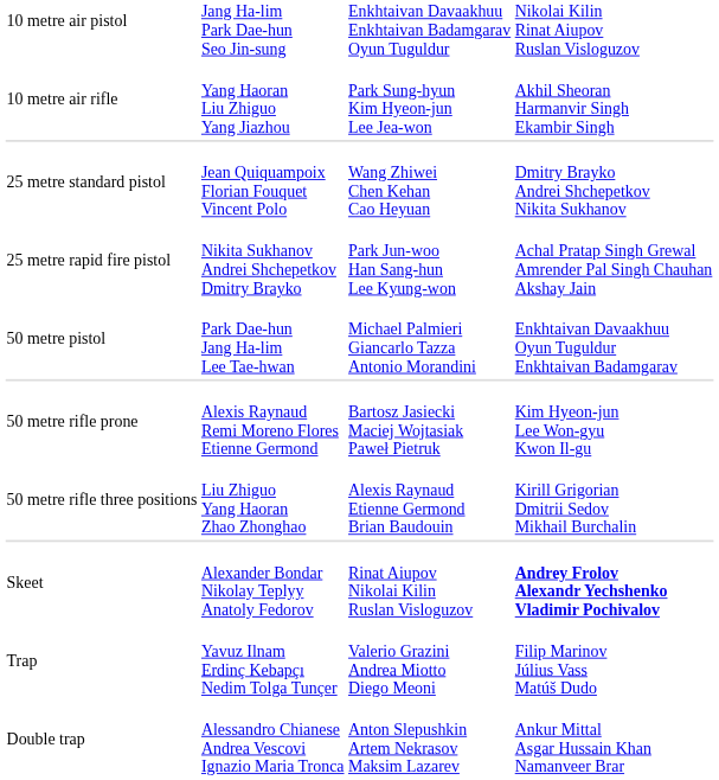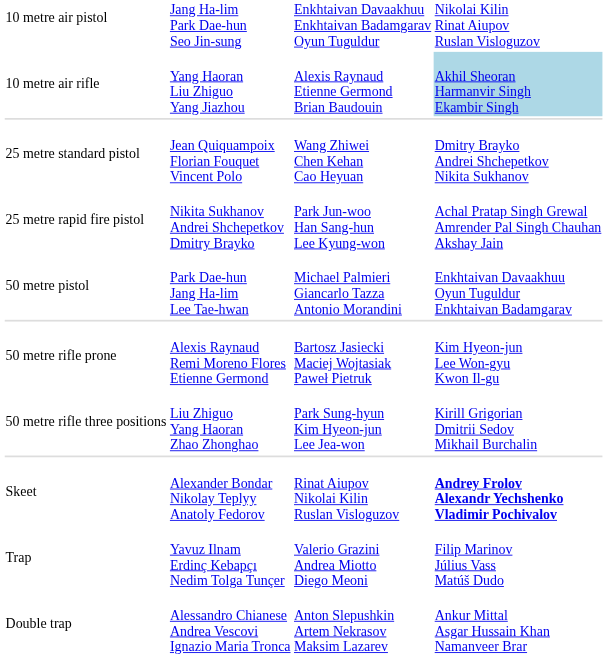 <table>
 <tr>
 <td>10 metre air pistol<br></td>
 <td><br><a href='#'>Jang Ha-lim</a><br><a href='#'>Park Dae-hun</a><br><a href='#'>Seo Jin-sung</a></td>
 <td><br><a href='#'>Enkhtaivan Davaakhuu</a><br><a href='#'>Enkhtaivan Badamgarav</a><br><a href='#'>Oyun Tuguldur</a></td>
 <td><br><a href='#'>Nikolai Kilin</a><br><a href='#'>Rinat Aiupov</a><br><a href='#'>Ruslan Visloguzov</a></td>
 </tr>
 <tr>
 <td>10 metre air rifle<br></td>
 <td><br><a href='#'>Yang Haoran</a><br><a href='#'>Liu Zhiguo</a><br><a href='#'>Yang Jiazhou</a></td>
-<td><br><a href='#'>Park Sung-hyun</a><br><a href='#'>Kim Hyeon-jun</a><br><a href='#'>Lee Jea-won</a></td>
-<td><br><a href='#'>Akhil Sheoran</a><br><a href='#'>Harmanvir Singh</a><br><a href='#'>Ekambir Singh</a></td>
+<td><br><a href='#'>Alexis Raynaud</a><br><a href='#'>Etienne Germond</a><br><a href='#'>Brian Baudouin</a></td>
+<td style="background: lightblue;"><br><a href='#'>Akhil Sheoran</a><br><a href='#'>Harmanvir Singh</a><br><a href='#'>Ekambir Singh</a></td>
 </tr>
 <tr bgcolor=#DDDDDD>
 <td colspan=7></td>
 </tr>
 <tr>
 <td>25 metre standard pistol<br></td>
 <td><br><a href='#'>Jean Quiquampoix</a><br><a href='#'>Florian Fouquet</a><br><a href='#'>Vincent Polo</a></td>
 <td><br><a href='#'>Wang Zhiwei</a><br><a href='#'>Chen Kehan</a><br><a href='#'>Cao Heyuan</a></td>
 <td><br><a href='#'>Dmitry Brayko</a><br><a href='#'>Andrei Shchepetkov</a><br><a href='#'>Nikita Sukhanov</a></td>
 </tr>
 <tr>
 <td>25 metre rapid fire pistol<br></td>
 <td><br><a href='#'>Nikita Sukhanov</a><br><a href='#'>Andrei Shchepetkov</a><br><a href='#'>Dmitry Brayko</a></td>
 <td><br><a href='#'>Park Jun-woo</a><br><a href='#'>Han Sang-hun</a><br><a href='#'>Lee Kyung-won</a></td>
 <td><br><a href='#'>Achal Pratap Singh Grewal</a><br><a href='#'>Amrender Pal Singh Chauhan</a><br><a href='#'>Akshay Jain</a></td>
 </tr>
 <tr>
 <td>50 metre pistol<br></td>
 <td><br><a href='#'>Park Dae-hun</a><br><a href='#'>Jang Ha-lim</a><br><a href='#'>Lee Tae-hwan</a></td>
 <td><br><a href='#'>Michael Palmieri</a><br><a href='#'>Giancarlo Tazza</a><br><a href='#'>Antonio Morandini</a></td>
 <td><br><a href='#'>Enkhtaivan Davaakhuu</a><br><a href='#'>Oyun Tuguldur</a><br><a href='#'>Enkhtaivan Badamgarav</a></td>
 </tr>
 <tr bgcolor=#DDDDDD>
 <td colspan=7></td>
 </tr>
 <tr>
 <td>50 metre rifle prone<br></td>
 <td><br><a href='#'>Alexis Raynaud</a><br><a href='#'>Remi Moreno Flores</a><br><a href='#'>Etienne Germond</a></td>
 <td><br><a href='#'>Bartosz Jasiecki</a><br><a href='#'>Maciej Wojtasiak</a><br><a href='#'>Paweł Pietruk</a></td>
 <td><br><a href='#'>Kim Hyeon-jun</a><br><a href='#'>Lee Won-gyu</a><br><a href='#'>Kwon Il-gu</a></td>
 </tr>
 <tr>
 <td>50 metre rifle three positions<br></td>
 <td><br><a href='#'>Liu Zhiguo</a><br><a href='#'>Yang Haoran</a><br><a href='#'>Zhao Zhonghao</a></td>
-<td><br><a href='#'>Alexis Raynaud</a><br><a href='#'>Etienne Germond</a><br><a href='#'>Brian Baudouin</a></td>
+<td><br><a href='#'>Park Sung-hyun</a><br><a href='#'>Kim Hyeon-jun</a><br><a href='#'>Lee Jea-won</a></td>
 <td><br><a href='#'>Kirill Grigorian</a><br><a href='#'>Dmitrii Sedov</a><br><a href='#'>Mikhail Burchalin</a></td>
 </tr>
 <tr bgcolor=#DDDDDD>
 <td colspan=7></td>
 </tr>
 <tr>
 <td>Skeet<br></td>
 <td><br><a href='#'>Alexander Bondar</a><br><a href='#'>Nikolay Teplyy</a><br><a href='#'>Anatoly Fedorov</a></td>
 <td><br><a href='#'>Rinat Aiupov</a><br><a href='#'>Nikolai Kilin</a><br><a href='#'>Ruslan Visloguzov</a></td>
 <td><strong><br><a href='#'>Andrey Frolov</a><br><a href='#'>Alexandr Yechshenko</a><br><a href='#'>Vladimir Pochivalov</a></strong></td>
 </tr>
 <tr>
 <td>Trap<br></td>
 <td><br><a href='#'>Yavuz Ilnam</a><br><a href='#'>Erdinç Kebapçı</a><br><a href='#'>Nedim Tolga Tunçer</a></td>
 <td><br><a href='#'>Valerio Grazini</a><br><a href='#'>Andrea Miotto</a><br><a href='#'>Diego Meoni</a></td>
 <td><br><a href='#'>Filip Marinov</a><br><a href='#'>Július Vass</a><br><a href='#'>Matúš Dudo</a></td>
 </tr>
 <tr>
 <td>Double trap<br></td>
 <td><br><a href='#'>Alessandro Chianese</a><br><a href='#'>Andrea Vescovi</a><br><a href='#'>Ignazio Maria Tronca</a></td>
 <td><br><a href='#'>Anton Slepushkin</a><br><a href='#'>Artem Nekrasov</a><br><a href='#'>Maksim Lazarev</a></td>
 <td><br><a href='#'>Ankur Mittal</a><br><a href='#'>Asgar Hussain Khan</a><br><a href='#'>Namanveer Brar</a></td>
 </tr>
 </table>
